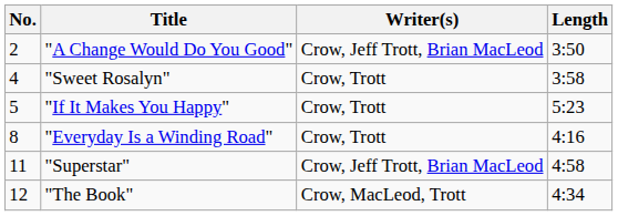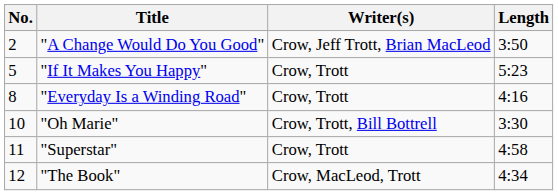 <table class="wikitable">
 <tr>
 <th>No.</th>
 <th>Title</th>
 <th>Writer(s)</th>
 <th>Length</th>
 </tr>
 <tr>
 <td>2</td>
 <td>"<a href='#'>A Change Would Do You Good</a>"</td>
 <td>Crow, Jeff Trott, <a href='#'>Brian MacLeod</a></td>
 <td>3:50</td>
 </tr>
 <tr>
-<td>4</td>
-<td>"Sweet Rosalyn"</td>
-<td>Crow, Trott</td>
-<td>3:58</td>
-</tr>
-<tr>
 <td>5</td>
 <td>"<a href='#'>If It Makes You Happy</a>"</td>
 <td>Crow, Trott</td>
 <td>5:23</td>
 </tr>
 <tr>
 <td>8</td>
 <td>"<a href='#'>Everyday Is a Winding Road</a>"</td>
 <td>Crow, Trott</td>
 <td>4:16</td>
 </tr>
 <tr>
+<td>10</td>
+<td>"Oh Marie"</td>
+<td>Crow, Trott, <a href='#'>Bill Bottrell</a></td>
+<td>3:30</td>
+</tr>
+<tr>
 <td>11</td>
 <td>"Superstar"</td>
-<td>Crow, Jeff Trott, <a href='#'>Brian MacLeod</a></td>
+<td>Crow, Trott</td>
 <td>4:58</td>
 </tr>
 <tr>
 <td>12</td>
 <td>"The Book"</td>
 <td>Crow, MacLeod, Trott</td>
 <td>4:34</td>
 </tr>
 </table>
